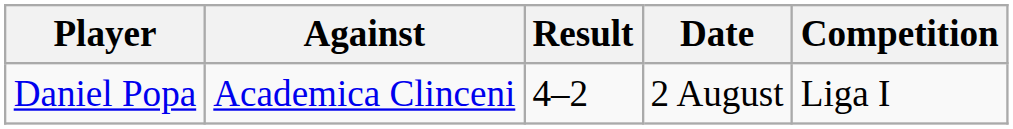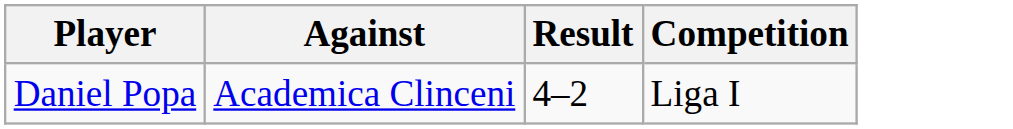 <table class="wikitable sortable">
 <tr>
 <th>Player</th>
 <th>Against</th>
 <th>Result</th>
-<th>Date</th>
 <th>Competition</th>
 </tr>
 <tr>
 <td><a href='#'>Daniel Popa</a></td>
 <td><a href='#'>Academica Clinceni</a></td>
 <td>4–2</td>
-<td>2 August</td>
 <td>Liga I</td>
 </tr>
 </table>
